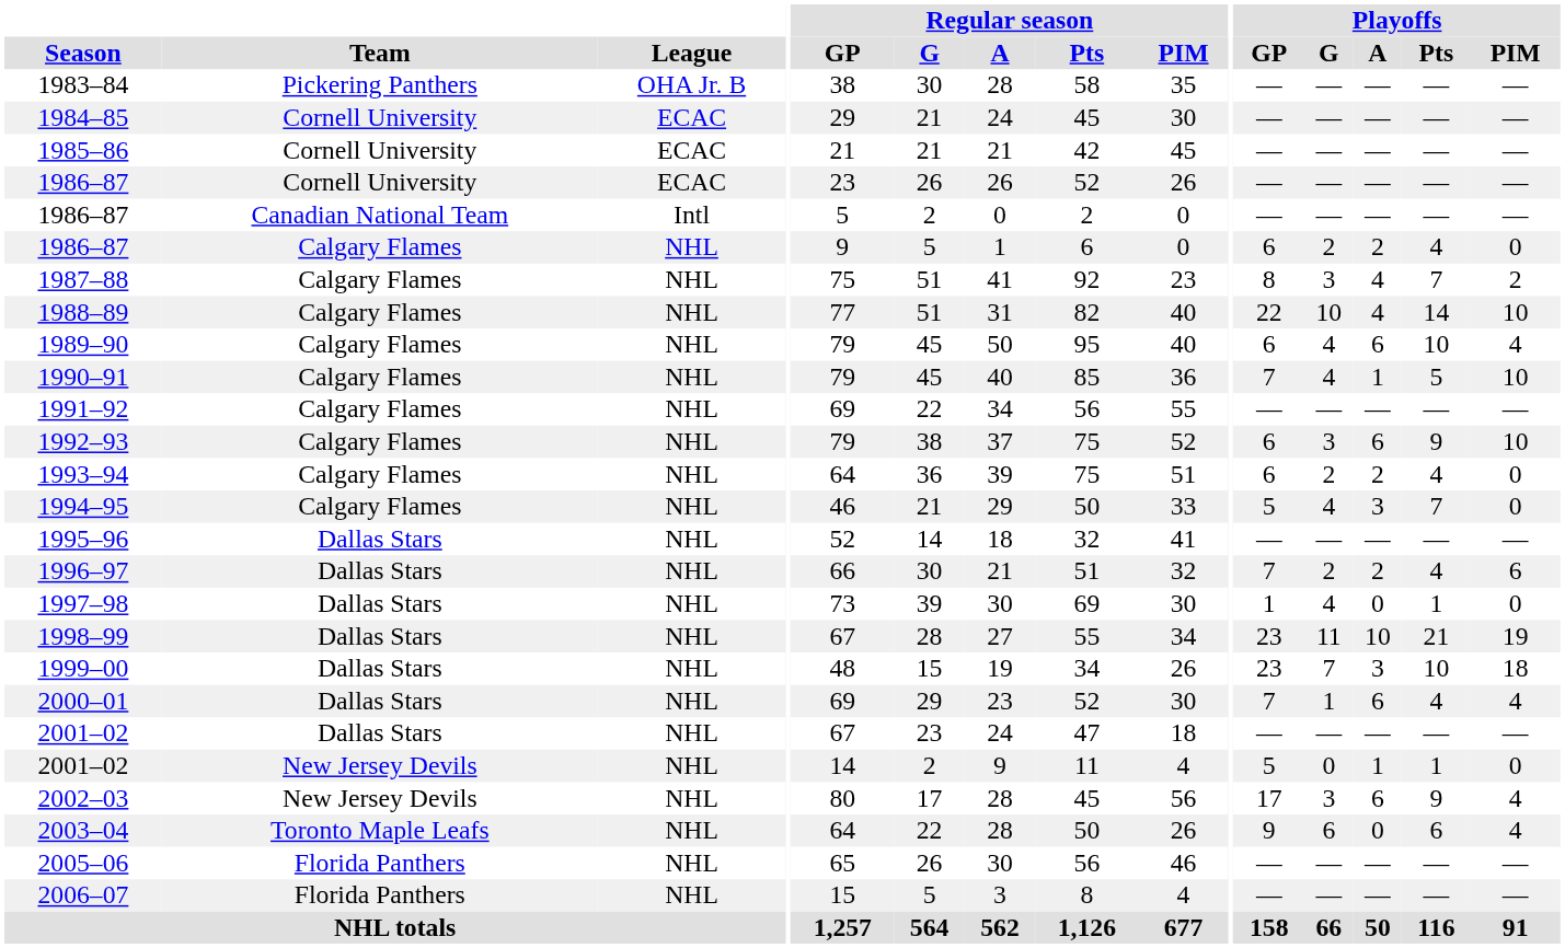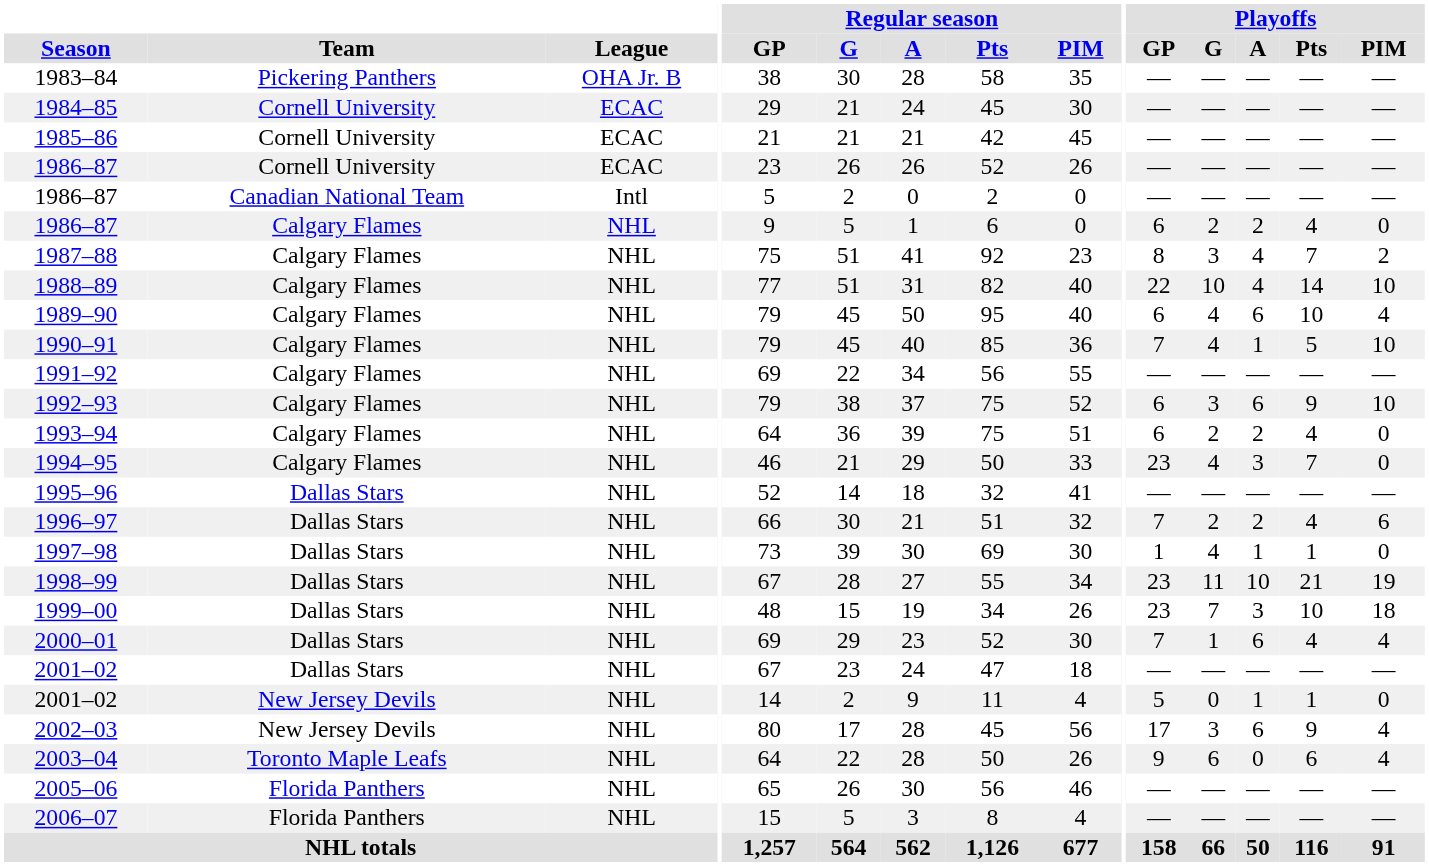 <table border="0" cellpadding="1" cellspacing="0" style="text-align:center; width:60em">
 <tr bgcolor="#e0e0e0">
 <th colspan="3" bgcolor="#ffffff"></th>
 <th rowspan="100" bgcolor="#ffffff"></th>
 <th colspan="5"><a href='#'>Regular season</a></th>
 <th rowspan="100" bgcolor="#ffffff"></th>
 <th colspan="5"><a href='#'>Playoffs</a></th>
 </tr>
 <tr bgcolor="#e0e0e0">
 <th><a href='#'>Season</a></th>
 <th>Team</th>
 <th>League</th>
 <th>GP</th>
 <th><a href='#'>G</a></th>
 <th><a href='#'>A</a></th>
 <th><a href='#'>Pts</a></th>
 <th><a href='#'>PIM</a></th>
 <th>GP</th>
 <th>G</th>
 <th>A</th>
 <th>Pts</th>
 <th>PIM</th>
 </tr>
 <tr>
 <td>1983–84</td>
 <td><a href='#'>Pickering Panthers</a></td>
 <td><a href='#'>OHA Jr. B</a></td>
 <td>38</td>
 <td>30</td>
 <td>28</td>
 <td>58</td>
 <td>35</td>
 <td>—</td>
 <td>—</td>
 <td>—</td>
 <td>—</td>
 <td>—</td>
 </tr>
 <tr bgcolor="#f0f0f0">
 <td><a href='#'>1984–85</a></td>
 <td><a href='#'>Cornell University</a></td>
 <td><a href='#'>ECAC</a></td>
 <td>29</td>
 <td>21</td>
 <td>24</td>
 <td>45</td>
 <td>30</td>
 <td>—</td>
 <td>—</td>
 <td>—</td>
 <td>—</td>
 <td>—</td>
 </tr>
 <tr>
 <td><a href='#'>1985–86</a></td>
 <td>Cornell University</td>
 <td>ECAC</td>
 <td>21</td>
 <td>21</td>
 <td>21</td>
 <td>42</td>
 <td>45</td>
 <td>—</td>
 <td>—</td>
 <td>—</td>
 <td>—</td>
 <td>—</td>
 </tr>
 <tr bgcolor="#f0f0f0">
 <td><a href='#'>1986–87</a></td>
 <td>Cornell University</td>
 <td>ECAC</td>
 <td>23</td>
 <td>26</td>
 <td>26</td>
 <td>52</td>
 <td>26</td>
 <td>—</td>
 <td>—</td>
 <td>—</td>
 <td>—</td>
 <td>—</td>
 </tr>
 <tr>
 <td>1986–87</td>
 <td><a href='#'>Canadian National Team</a></td>
 <td>Intl</td>
 <td>5</td>
 <td>2</td>
 <td>0</td>
 <td>2</td>
 <td>0</td>
 <td>—</td>
 <td>—</td>
 <td>—</td>
 <td>—</td>
 <td>—</td>
 </tr>
 <tr bgcolor="#f0f0f0">
 <td><a href='#'>1986–87</a></td>
 <td><a href='#'>Calgary Flames</a></td>
 <td><a href='#'>NHL</a></td>
 <td>9</td>
 <td>5</td>
 <td>1</td>
 <td>6</td>
 <td>0</td>
 <td>6</td>
 <td>2</td>
 <td>2</td>
 <td>4</td>
 <td>0</td>
 </tr>
 <tr>
 <td><a href='#'>1987–88</a></td>
 <td>Calgary Flames</td>
 <td>NHL</td>
 <td>75</td>
 <td>51</td>
 <td>41</td>
 <td>92</td>
 <td>23</td>
 <td>8</td>
 <td>3</td>
 <td>4</td>
 <td>7</td>
 <td>2</td>
 </tr>
 <tr bgcolor="#f0f0f0">
 <td><a href='#'>1988–89</a></td>
 <td>Calgary Flames</td>
 <td>NHL</td>
 <td>77</td>
 <td>51</td>
 <td>31</td>
 <td>82</td>
 <td>40</td>
 <td>22</td>
 <td>10</td>
 <td>4</td>
 <td>14</td>
 <td>10</td>
 </tr>
 <tr>
 <td><a href='#'>1989–90</a></td>
 <td>Calgary Flames</td>
 <td>NHL</td>
 <td>79</td>
 <td>45</td>
 <td>50</td>
 <td>95</td>
 <td>40</td>
 <td>6</td>
 <td>4</td>
 <td>6</td>
 <td>10</td>
 <td>4</td>
 </tr>
 <tr bgcolor="#f0f0f0">
 <td><a href='#'>1990–91</a></td>
 <td>Calgary Flames</td>
 <td>NHL</td>
 <td>79</td>
 <td>45</td>
 <td>40</td>
 <td>85</td>
 <td>36</td>
 <td>7</td>
 <td>4</td>
 <td>1</td>
 <td>5</td>
 <td>10</td>
 </tr>
 <tr>
 <td><a href='#'>1991–92</a></td>
 <td>Calgary Flames</td>
 <td>NHL</td>
 <td>69</td>
 <td>22</td>
 <td>34</td>
 <td>56</td>
 <td>55</td>
 <td>—</td>
 <td>—</td>
 <td>—</td>
 <td>—</td>
 <td>—</td>
 </tr>
 <tr bgcolor="#f0f0f0">
 <td><a href='#'>1992–93</a></td>
 <td>Calgary Flames</td>
 <td>NHL</td>
 <td>79</td>
 <td>38</td>
 <td>37</td>
 <td>75</td>
 <td>52</td>
 <td>6</td>
 <td>3</td>
 <td>6</td>
 <td>9</td>
 <td>10</td>
 </tr>
 <tr>
 <td><a href='#'>1993–94</a></td>
 <td>Calgary Flames</td>
 <td>NHL</td>
 <td>64</td>
 <td>36</td>
 <td>39</td>
 <td>75</td>
 <td>51</td>
 <td>6</td>
 <td>2</td>
 <td>2</td>
 <td>4</td>
 <td>0</td>
 </tr>
 <tr bgcolor="#f0f0f0">
 <td><a href='#'>1994–95</a></td>
 <td>Calgary Flames</td>
 <td>NHL</td>
 <td>46</td>
 <td>21</td>
 <td>29</td>
 <td>50</td>
 <td>33</td>
-<td>5</td>
+<td>23</td>
 <td>4</td>
 <td>3</td>
 <td>7</td>
 <td>0</td>
 </tr>
 <tr>
 <td><a href='#'>1995–96</a></td>
 <td><a href='#'>Dallas Stars</a></td>
 <td>NHL</td>
 <td>52</td>
 <td>14</td>
 <td>18</td>
 <td>32</td>
 <td>41</td>
 <td>—</td>
 <td>—</td>
 <td>—</td>
 <td>—</td>
 <td>—</td>
 </tr>
 <tr bgcolor="#f0f0f0">
 <td><a href='#'>1996–97</a></td>
 <td>Dallas Stars</td>
 <td>NHL</td>
 <td>66</td>
 <td>30</td>
 <td>21</td>
 <td>51</td>
 <td>32</td>
 <td>7</td>
 <td>2</td>
 <td>2</td>
 <td>4</td>
 <td>6</td>
 </tr>
 <tr>
 <td><a href='#'>1997–98</a></td>
 <td>Dallas Stars</td>
 <td>NHL</td>
 <td>73</td>
 <td>39</td>
 <td>30</td>
 <td>69</td>
 <td>30</td>
 <td>1</td>
 <td>4</td>
-<td>0</td>
+<td>1</td>
 <td>1</td>
 <td>0</td>
 </tr>
 <tr bgcolor="#f0f0f0">
 <td><a href='#'>1998–99</a></td>
 <td>Dallas Stars</td>
 <td>NHL</td>
 <td>67</td>
 <td>28</td>
 <td>27</td>
 <td>55</td>
 <td>34</td>
 <td>23</td>
 <td>11</td>
 <td>10</td>
 <td>21</td>
 <td>19</td>
 </tr>
 <tr>
 <td><a href='#'>1999–00</a></td>
 <td>Dallas Stars</td>
 <td>NHL</td>
 <td>48</td>
 <td>15</td>
 <td>19</td>
 <td>34</td>
 <td>26</td>
 <td>23</td>
 <td>7</td>
 <td>3</td>
 <td>10</td>
 <td>18</td>
 </tr>
 <tr bgcolor="#f0f0f0">
 <td><a href='#'>2000–01</a></td>
 <td>Dallas Stars</td>
 <td>NHL</td>
 <td>69</td>
 <td>29</td>
 <td>23</td>
 <td>52</td>
 <td>30</td>
 <td>7</td>
 <td>1</td>
 <td>6</td>
 <td>4</td>
 <td>4</td>
 </tr>
 <tr>
 <td><a href='#'>2001–02</a></td>
 <td>Dallas Stars</td>
 <td>NHL</td>
 <td>67</td>
 <td>23</td>
 <td>24</td>
 <td>47</td>
 <td>18</td>
 <td>—</td>
 <td>—</td>
 <td>—</td>
 <td>—</td>
 <td>—</td>
 </tr>
 <tr bgcolor="#f0f0f0">
 <td>2001–02</td>
 <td><a href='#'>New Jersey Devils</a></td>
 <td>NHL</td>
 <td>14</td>
 <td>2</td>
 <td>9</td>
 <td>11</td>
 <td>4</td>
 <td>5</td>
 <td>0</td>
 <td>1</td>
 <td>1</td>
 <td>0</td>
 </tr>
 <tr>
 <td><a href='#'>2002–03</a></td>
 <td>New Jersey Devils</td>
 <td>NHL</td>
 <td>80</td>
 <td>17</td>
 <td>28</td>
 <td>45</td>
 <td>56</td>
 <td>17</td>
 <td>3</td>
 <td>6</td>
 <td>9</td>
 <td>4</td>
 </tr>
 <tr bgcolor="#f0f0f0">
 <td><a href='#'>2003–04</a></td>
 <td><a href='#'>Toronto Maple Leafs</a></td>
 <td>NHL</td>
 <td>64</td>
 <td>22</td>
 <td>28</td>
 <td>50</td>
 <td>26</td>
 <td>9</td>
 <td>6</td>
 <td>0</td>
 <td>6</td>
 <td>4</td>
 </tr>
 <tr>
 <td><a href='#'>2005–06</a></td>
 <td><a href='#'>Florida Panthers</a></td>
 <td>NHL</td>
 <td>65</td>
 <td>26</td>
 <td>30</td>
 <td>56</td>
 <td>46</td>
 <td>—</td>
 <td>—</td>
 <td>—</td>
 <td>—</td>
 <td>—</td>
 </tr>
 <tr bgcolor="#f0f0f0">
 <td><a href='#'>2006–07</a></td>
 <td>Florida Panthers</td>
 <td>NHL</td>
 <td>15</td>
 <td>5</td>
 <td>3</td>
 <td>8</td>
 <td>4</td>
 <td>—</td>
 <td>—</td>
 <td>—</td>
 <td>—</td>
 <td>—</td>
 </tr>
 <tr bgcolor="#e0e0e0">
 <th colspan="3">NHL totals</th>
 <th>1,257</th>
 <th>564</th>
 <th>562</th>
 <th>1,126</th>
 <th>677</th>
 <th>158</th>
 <th>66</th>
 <th>50</th>
 <th>116</th>
 <th>91</th>
 </tr>
 </table>
